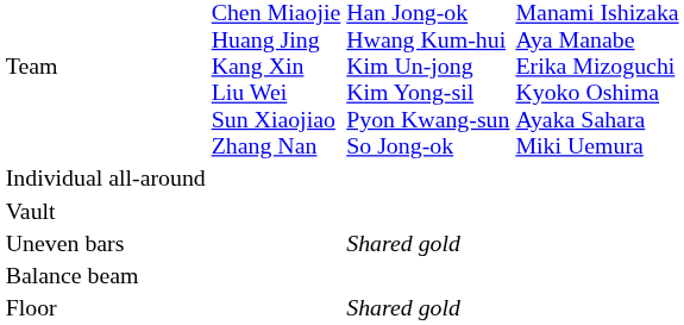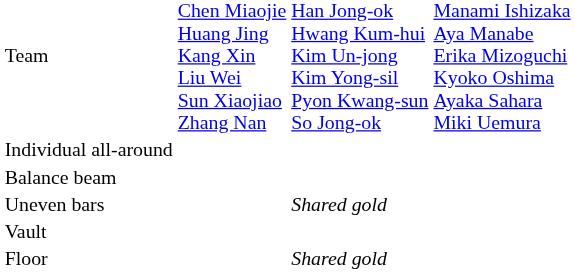 <table>
 <tr>
 <td>Team<br></td>
 <td><br><a href='#'>Chen Miaojie</a><br><a href='#'>Huang Jing</a><br><a href='#'>Kang Xin</a><br><a href='#'>Liu Wei</a><br><a href='#'>Sun Xiaojiao</a><br><a href='#'>Zhang Nan</a></td>
 <td><br><a href='#'>Han Jong-ok</a><br><a href='#'>Hwang Kum-hui</a><br><a href='#'>Kim Un-jong</a><br><a href='#'>Kim Yong-sil</a><br><a href='#'>Pyon Kwang-sun</a><br><a href='#'>So Jong-ok</a></td>
 <td><br><a href='#'>Manami Ishizaka</a><br><a href='#'>Aya Manabe</a><br><a href='#'>Erika Mizoguchi</a><br><a href='#'>Kyoko Oshima</a><br><a href='#'>Ayaka Sahara</a><br><a href='#'>Miki Uemura</a></td>
 </tr>
 <tr>
 <td>Individual all-around<br></td>
 <td></td>
 <td></td>
 <td></td>
 </tr>
 <tr>
-<td>Vault<br></td>
+<td>Balance beam<br></td>
 <td></td>
 <td></td>
 <td></td>
 </tr>
 <tr>
 <td rowspan=2>Uneven bars<br></td>
 <td></td>
 <td rowspan=2><em>Shared gold</em></td>
 <td rowspan=2></td>
 </tr>
 <tr>
 <td></td>
 </tr>
 <tr>
-<td>Balance beam<br></td>
+<td>Vault<br></td>
 <td></td>
 <td></td>
 <td></td>
 </tr>
 <tr>
 <td rowspan=2>Floor<br></td>
 <td></td>
 <td rowspan=2><em>Shared gold</em></td>
 <td rowspan=2></td>
 </tr>
 <tr>
 <td></td>
 </tr>
 </table>
